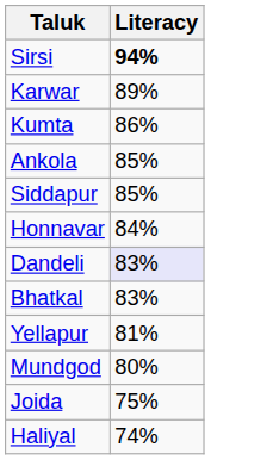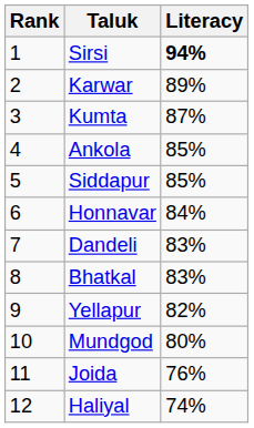 <table class="wikitable sortable">
 <tr>
+<th>Rank</th>
 <th>Taluk</th>
 <th>Literacy</th>
 </tr>
 <tr>
+<td>1</td>
 <td><a href='#'>Sirsi</a></td>
 <td><strong>94%</strong></td>
 </tr>
 <tr>
+<td>2</td>
 <td><a href='#'>Karwar</a></td>
 <td>89%</td>
 </tr>
 <tr>
+<td>3</td>
 <td><a href='#'>Kumta</a></td>
-<td>86%</td>
+<td>87%</td>
 </tr>
 <tr>
+<td>4</td>
 <td><a href='#'>Ankola</a></td>
 <td>85%</td>
 </tr>
 <tr>
+<td>5</td>
 <td><a href='#'>Siddapur</a></td>
 <td>85%</td>
 </tr>
 <tr>
+<td>6</td>
 <td><a href='#'>Honnavar</a></td>
 <td>84%</td>
 </tr>
 <tr>
+<td>7</td>
 <td><a href='#'>Dandeli</a></td>
-<td style="background: lavender;">83%</td>
+<td>83%</td>
 </tr>
 <tr>
+<td>8</td>
 <td><a href='#'>Bhatkal</a></td>
 <td>83%</td>
 </tr>
 <tr>
+<td>9</td>
 <td><a href='#'>Yellapur</a></td>
-<td>81%</td>
+<td>82%</td>
 </tr>
 <tr>
+<td>10</td>
 <td><a href='#'>Mundgod</a></td>
 <td>80%</td>
 </tr>
 <tr>
+<td>11</td>
 <td><a href='#'>Joida</a></td>
-<td>75%</td>
+<td>76%</td>
 </tr>
 <tr>
+<td>12</td>
 <td><a href='#'>Haliyal</a></td>
 <td>74%</td>
 </tr>
 </table>
